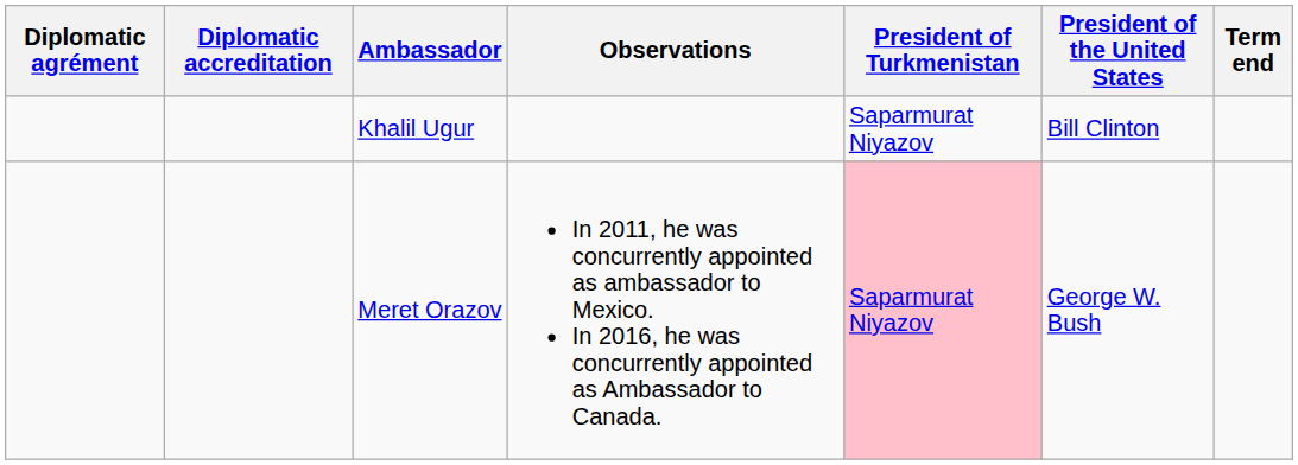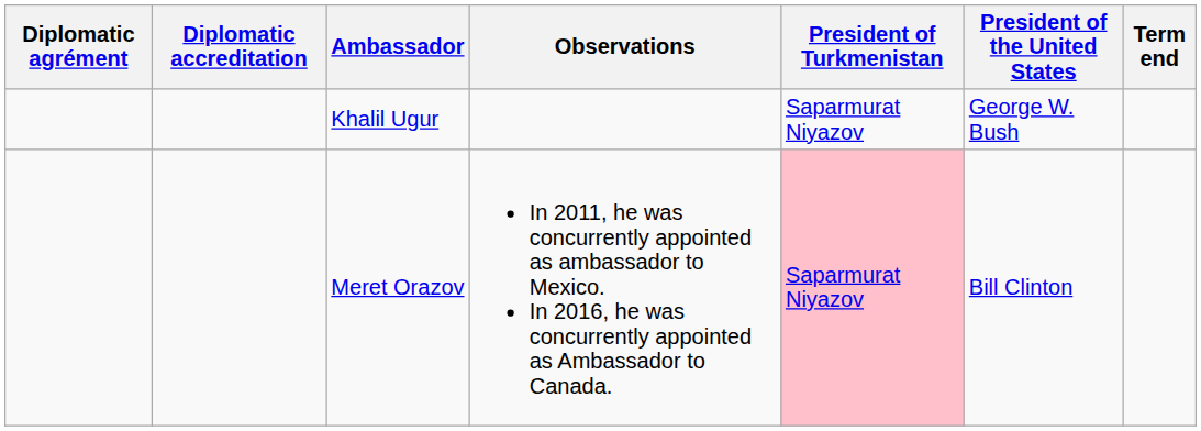 <table class="wikitable sortable">
 <tr>
 <th>Diplomatic <a href='#'>agrément</a></th>
 <th><a href='#'>Diplomatic accreditation</a></th>
 <th><a href='#'>Ambassador</a></th>
 <th>Observations</th>
 <th><a href='#'>President of Turkmenistan</a></th>
 <th><a href='#'>President of the United States</a></th>
 <th>Term end</th>
 </tr>
 <tr>
 <td></td>
 <td></td>
 <td><a href='#'>Khalil Ugur</a></td>
 <td></td>
 <td><a href='#'>Saparmurat Niyazov</a></td>
-<td><a href='#'>Bill Clinton</a></td>
+<td><a href='#'>George W. Bush</a></td>
 <td></td>
 </tr>
 <tr>
 <td></td>
 <td></td>
 <td><a href='#'>Meret Orazov</a></td>
 <td><br><ul><li>In 2011, he was concurrently appointed as ambassador to Mexico.</li><li>In 2016, he was concurrently appointed as Ambassador to Canada.</li></ul></td>
 <td style="background: pink;"><a href='#'>Saparmurat Niyazov</a></td>
-<td><a href='#'>George W. Bush</a></td>
+<td><a href='#'>Bill Clinton</a></td>
 <td></td>
 </tr>
 </table>
